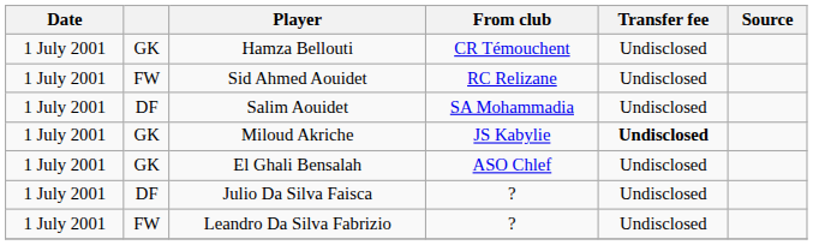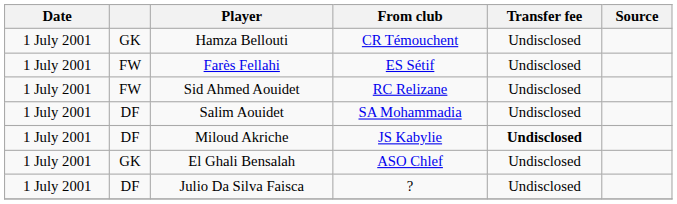 <table class="wikitable sortable" style="width:70%; text-align:center; font-size:85%; text-align:centre;">
 <tr>
 <th><strong>Date</strong></th>
 <th><strong></strong></th>
 <th><strong>Player</strong></th>
 <th><strong>From club</strong></th>
 <th><strong>Transfer fee</strong></th>
 <th><strong>Source</strong></th>
 </tr>
 <tr>
 <td>1 July 2001</td>
 <td>GK</td>
 <td> Hamza Bellouti</td>
 <td><a href='#'>CR Témouchent</a></td>
+<td>Undisclosed</td>
+<td></td>
+</tr>
+<tr>
+<td>1 July 2001</td>
+<td>FW</td>
+<td> <a href='#'>Farès Fellahi</a></td>
+<td><a href='#'>ES Sétif</a></td>
 <td>Undisclosed</td>
 <td></td>
 </tr>
 <tr>
 <td>1 July 2001</td>
 <td>FW</td>
 <td> Sid Ahmed Aouidet</td>
 <td><a href='#'>RC Relizane</a></td>
 <td>Undisclosed</td>
 <td></td>
 </tr>
 <tr>
 <td>1 July 2001</td>
 <td>DF</td>
 <td> Salim Aouidet</td>
 <td><a href='#'>SA Mohammadia</a></td>
 <td>Undisclosed</td>
 <td></td>
 </tr>
 <tr>
 <td>1 July 2001</td>
-<td>GK</td>
+<td>DF</td>
 <td> Miloud Akriche</td>
 <td><a href='#'>JS Kabylie</a></td>
 <td><strong>Undisclosed</strong></td>
 <td></td>
 </tr>
 <tr>
 <td>1 July 2001</td>
 <td>GK</td>
 <td> El Ghali Bensalah</td>
 <td><a href='#'>ASO Chlef</a></td>
 <td>Undisclosed</td>
 <td></td>
 </tr>
 <tr>
 <td>1 July 2001</td>
 <td>DF</td>
 <td> Julio Da Silva Faisca</td>
 <td> ?</td>
 <td>Undisclosed</td>
 <td></td>
 </tr>
 <tr>
-<td>1 July 2001</td>
-<td>FW</td>
-<td> Leandro Da Silva Fabrizio</td>
-<td> ?</td>
-<td>Undisclosed</td>
-<td></td>
-</tr>
-<tr>
 </tr>
 </table>
